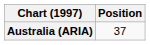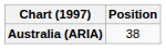 <table class="wikitable plainrowheaders" style="text-align:center">
 <tr>
 <th scope="col">Chart (1997)</th>
 <th scope="col">Position</th>
 </tr>
 <tr>
 <th scope="row">Australia (ARIA)</th>
-<td>37</td>
+<td>38</td>
 </tr>
 </table>
